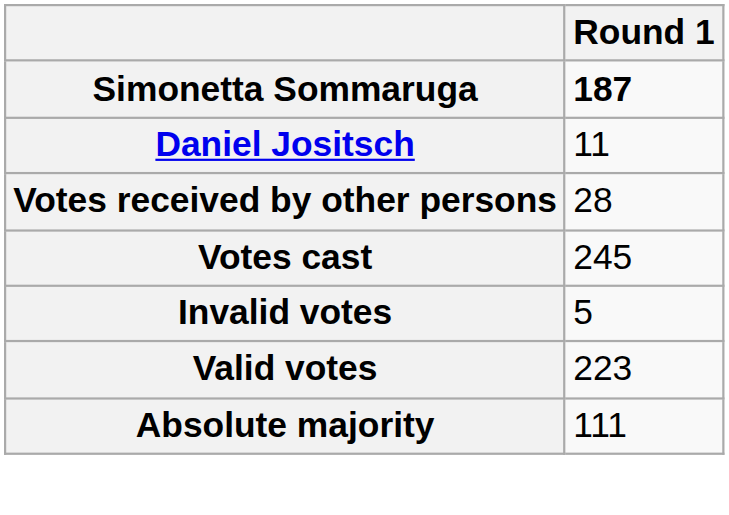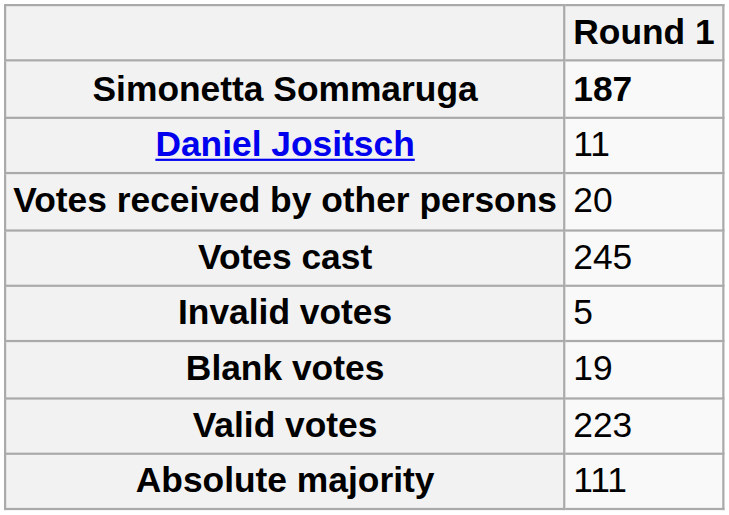 <table class="wikitable">
 <tr>
 <th></th>
 <th>Round 1</th>
 </tr>
 <tr>
 <th>Simonetta Sommaruga</th>
 <td><strong>187</strong></td>
 </tr>
 <tr>
 <th><a href='#'>Daniel Jositsch</a></th>
 <td>11</td>
 </tr>
 <tr>
 <th>Votes received by other persons</th>
-<td>28</td>
+<td>20</td>
 </tr>
 <tr>
 <th>Votes cast</th>
 <td>245</td>
 </tr>
 <tr>
 <th>Invalid votes</th>
 <td>5</td>
 </tr>
 <tr>
+<th>Blank votes</th>
+<td>19</td>
+</tr>
+<tr>
 <th>Valid votes</th>
 <td>223</td>
 </tr>
 <tr>
 <th>Absolute majority</th>
 <td>111</td>
 </tr>
 </table>
